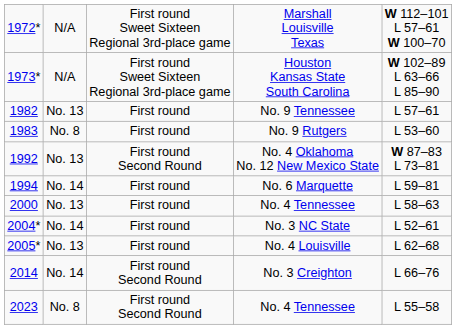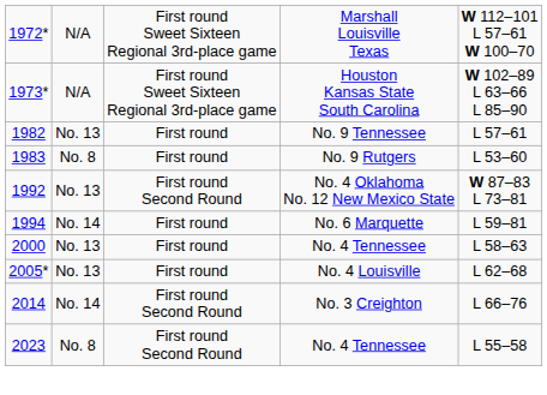 <table class="wikitable">
 <tr align="center">
 <td><a href='#'>1972</a>*</td>
 <td>N/A</td>
 <td>First round<br>Sweet Sixteen<br>Regional 3rd-place game</td>
 <td><a href='#'>Marshall</a><br><a href='#'>Louisville</a><br><a href='#'>Texas</a></td>
 <td><strong>W</strong> 112–101<br>L 57–61<br><strong>W</strong> 100–70</td>
 </tr>
 <tr align="center">
 <td><a href='#'>1973</a>*</td>
 <td>N/A</td>
 <td>First round<br>Sweet Sixteen<br>Regional 3rd-place game</td>
 <td><a href='#'>Houston</a><br><a href='#'>Kansas State</a><br><a href='#'>South Carolina</a></td>
 <td><strong>W</strong> 102–89<br>L 63–66<br>L 85–90</td>
 </tr>
 <tr align="center">
 <td><a href='#'>1982</a></td>
 <td>No. 13</td>
 <td>First round</td>
 <td>No. 9 <a href='#'>Tennessee</a></td>
 <td>L 57–61</td>
 </tr>
 <tr align="center">
 <td><a href='#'>1983</a></td>
 <td>No. 8</td>
 <td>First round</td>
 <td>No. 9 <a href='#'>Rutgers</a></td>
 <td>L 53–60</td>
 </tr>
 <tr align="center">
 <td><a href='#'>1992</a></td>
 <td>No. 13</td>
 <td>First round<br>Second Round</td>
 <td>No. 4 <a href='#'>Oklahoma</a><br>No. 12 <a href='#'>New Mexico State</a></td>
 <td><strong>W</strong> 87–83<br>L 73–81</td>
 </tr>
 <tr align="center">
 <td><a href='#'>1994</a></td>
 <td>No. 14</td>
 <td>First round</td>
 <td>No. 6 <a href='#'>Marquette</a></td>
 <td>L 59–81</td>
 </tr>
 <tr align="center">
 <td><a href='#'>2000</a></td>
 <td>No. 13</td>
 <td>First round</td>
 <td>No. 4 <a href='#'>Tennessee</a></td>
 <td>L 58–63</td>
 </tr>
 <tr align="center">
-<td><a href='#'>2004</a>*</td>
-<td>No. 14</td>
-<td>First round</td>
-<td>No. 3 <a href='#'>NC State</a></td>
-<td>L 52–61</td>
-</tr>
-<tr align="center">
 <td><a href='#'>2005</a>*</td>
 <td>No. 13</td>
 <td>First round</td>
 <td>No. 4 <a href='#'>Louisville</a></td>
 <td>L 62–68</td>
 </tr>
 <tr align="center">
 <td><a href='#'>2014</a></td>
 <td>No. 14</td>
 <td>First round<br>Second Round</td>
 <td>No. 3 <a href='#'>Creighton</a></td>
 <td>L 66–76</td>
 </tr>
 <tr align="center">
 <td><a href='#'>2023</a></td>
 <td>No. 8</td>
 <td>First round<br>Second Round</td>
 <td>No. 4 <a href='#'>Tennessee</a></td>
 <td>L 55–58</td>
 </tr>
 </table>
